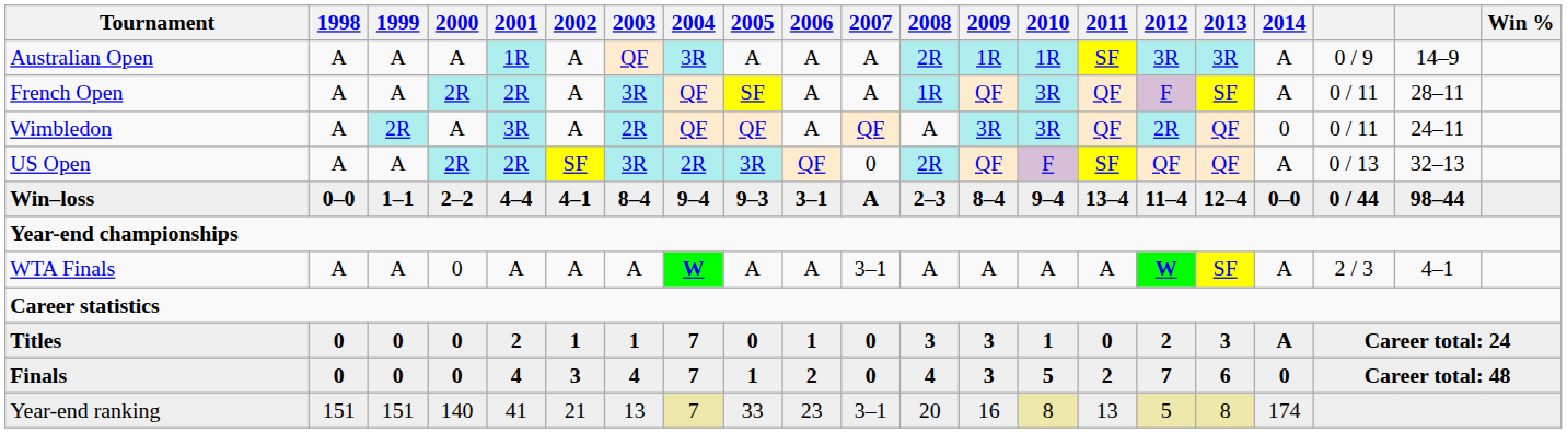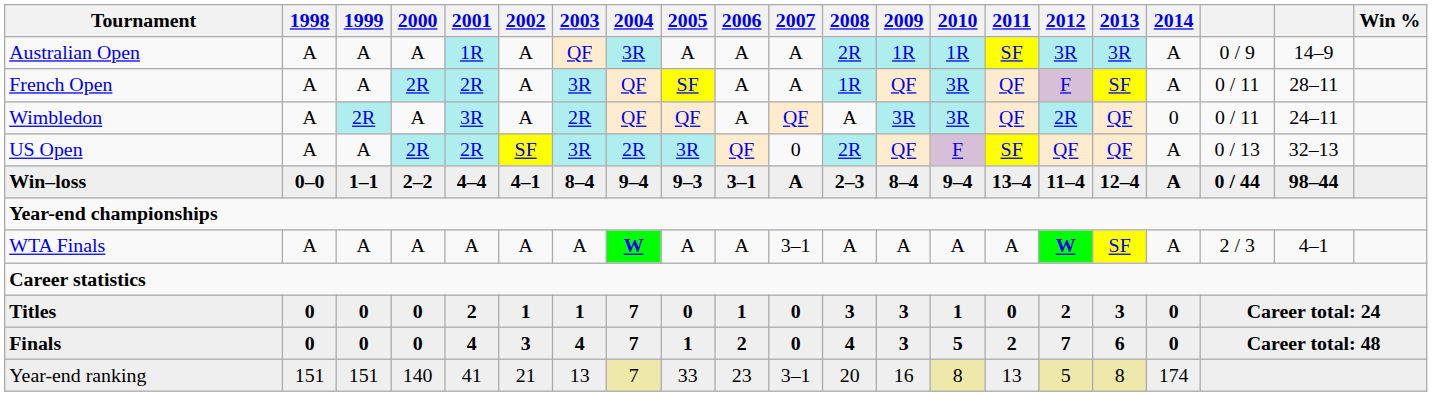 <table class="wikitable nowrap" style="text-align:center; font-size:97%">
 <tr>
 <th style="width:210px;">Tournament</th>
 <th style="width:35px"><a href='#'>1998</a></th>
 <th style="width:35px"><a href='#'>1999</a></th>
 <th style="width:35px"><a href='#'>2000</a></th>
 <th style="width:35px"><a href='#'>2001</a></th>
 <th style="width:35px"><a href='#'>2002</a></th>
 <th style="width:35px"><a href='#'>2003</a></th>
 <th style="width:35px"><a href='#'>2004</a></th>
 <th style="width:35px"><a href='#'>2005</a></th>
 <th style="width:35px"><a href='#'>2006</a></th>
 <th style="width:35px"><a href='#'>2007</a></th>
 <th style="width:35px"><a href='#'>2008</a></th>
 <th style="width:35px"><a href='#'>2009</a></th>
 <th style="width:35px"><a href='#'>2010</a></th>
 <th style="width:35px"><a href='#'>2011</a></th>
 <th style="width:35px"><a href='#'>2012</a></th>
 <th style="width:35px"><a href='#'>2013</a></th>
 <th style="width:35px"><a href='#'>2014</a></th>
 <th style="width:50px;"></th>
 <th style="width:55px;"></th>
 <th style="width:50px;">Win %</th>
 </tr>
 <tr>
 <td align=left><a href='#'>Australian Open</a></td>
 <td>A</td>
 <td>A</td>
 <td>A</td>
 <td bgcolor=afeeee><a href='#'>1R</a></td>
 <td>A</td>
 <td bgcolor=ffebcd><a href='#'>QF</a></td>
 <td bgcolor=afeeee><a href='#'>3R</a></td>
 <td>A</td>
 <td>A</td>
 <td>A</td>
 <td bgcolor=afeeee><a href='#'>2R</a></td>
 <td bgcolor=afeeee><a href='#'>1R</a></td>
 <td bgcolor=afeeee><a href='#'>1R</a></td>
 <td bgcolor=yellow><a href='#'>SF</a></td>
 <td bgcolor=afeeee><a href='#'>3R</a></td>
 <td bgcolor=afeeee><a href='#'>3R</a></td>
 <td>A</td>
 <td>0 / 9</td>
 <td>14–9</td>
 <td></td>
 </tr>
 <tr>
 <td align=left><a href='#'>French Open</a></td>
 <td>A</td>
 <td>A</td>
 <td bgcolor=afeeee><a href='#'>2R</a></td>
 <td bgcolor=afeeee><a href='#'>2R</a></td>
 <td>A</td>
 <td bgcolor=afeeee><a href='#'>3R</a></td>
 <td bgcolor=ffebcd><a href='#'>QF</a></td>
 <td bgcolor=yellow><a href='#'>SF</a></td>
 <td>A</td>
 <td>A</td>
 <td bgcolor=afeeee><a href='#'>1R</a></td>
 <td bgcolor=ffebcd><a href='#'>QF</a></td>
 <td bgcolor=afeeee><a href='#'>3R</a></td>
 <td bgcolor=ffebcd><a href='#'>QF</a></td>
 <td bgcolor=thistle><a href='#'>F</a></td>
 <td bgcolor=yellow><a href='#'>SF</a></td>
 <td>A</td>
 <td>0 / 11</td>
 <td>28–11</td>
 <td></td>
 </tr>
 <tr>
 <td align=left><a href='#'>Wimbledon</a></td>
 <td>A</td>
 <td bgcolor=afeeee><a href='#'>2R</a></td>
 <td>A</td>
 <td bgcolor=afeeee><a href='#'>3R</a></td>
 <td>A</td>
 <td bgcolor=afeeee><a href='#'>2R</a></td>
 <td bgcolor=ffebcd><a href='#'>QF</a></td>
 <td bgcolor=ffebcd><a href='#'>QF</a></td>
 <td>A</td>
 <td bgcolor=ffebcd><a href='#'>QF</a></td>
 <td>A</td>
 <td bgcolor=afeeee><a href='#'>3R</a></td>
 <td bgcolor=afeeee><a href='#'>3R</a></td>
 <td bgcolor=ffebcd><a href='#'>QF</a></td>
 <td bgcolor=afeeee><a href='#'>2R</a></td>
 <td bgcolor=ffebcd><a href='#'>QF</a></td>
 <td>0</td>
 <td>0 / 11</td>
 <td>24–11</td>
 <td></td>
 </tr>
 <tr>
 <td align=left><a href='#'>US Open</a></td>
 <td>A</td>
 <td>A</td>
 <td bgcolor=afeeee><a href='#'>2R</a></td>
 <td bgcolor=afeeee><a href='#'>2R</a></td>
 <td bgcolor=yellow><a href='#'>SF</a></td>
 <td bgcolor=afeeee><a href='#'>3R</a></td>
 <td bgcolor=afeeee><a href='#'>2R</a></td>
 <td bgcolor=afeeee><a href='#'>3R</a></td>
 <td bgcolor=ffebcd><a href='#'>QF</a></td>
 <td>0</td>
 <td bgcolor=afeeee><a href='#'>2R</a></td>
 <td bgcolor=ffebcd><a href='#'>QF</a></td>
 <td bgcolor=thistle><a href='#'>F</a></td>
 <td bgcolor=yellow><a href='#'>SF</a></td>
 <td bgcolor=ffebcd><a href='#'>QF</a></td>
 <td bgcolor=ffebcd><a href='#'>QF</a></td>
 <td>A</td>
 <td>0 / 13</td>
 <td>32–13</td>
 <td></td>
 </tr>
 <tr style="font-weight:bold; background:#efefef;">
 <td bgcolor="#EFEFEF" align="left">Win–loss</td>
 <td>0–0</td>
 <td>1–1</td>
 <td>2–2</td>
 <td>4–4</td>
 <td>4–1</td>
 <td>8–4</td>
 <td>9–4</td>
 <td>9–3</td>
 <td>3–1</td>
 <td>A</td>
 <td>2–3</td>
 <td>8–4</td>
 <td>9–4</td>
 <td>13–4</td>
 <td>11–4</td>
 <td>12–4</td>
-<td>0–0</td>
+<td>A</td>
 <td>0 / 44</td>
 <td>98–44</td>
 <td></td>
 </tr>
 <tr>
 <td colspan="21" align="left"><strong>Year-end championships</strong></td>
 </tr>
 <tr>
 <td align="left"><a href='#'>WTA Finals</a></td>
 <td>A</td>
 <td>A</td>
-<td>0</td>
+<td>A</td>
 <td>A</td>
 <td>A</td>
 <td>A</td>
 <td bgcolor="lime"><strong><a href='#'>W</a></strong></td>
 <td>A</td>
 <td>A</td>
 <td>3–1</td>
 <td>A</td>
 <td>A</td>
 <td>A</td>
 <td>A</td>
 <td bgcolor="lime"><strong><a href='#'>W</a></strong></td>
 <td bgcolor=yellow><a href='#'>SF</a></td>
 <td>A</td>
 <td>2 / 3</td>
 <td>4–1</td>
 <td></td>
 </tr>
 <tr>
 <td colspan="21" align="left"><strong>Career statistics</strong></td>
 </tr>
 <tr style="background:#efefef; font-weight:bold;">
 <td style="text-align:left">Titles</td>
 <td>0</td>
 <td>0</td>
 <td>0</td>
 <td>2</td>
 <td>1</td>
 <td>1</td>
 <td>7</td>
 <td>0</td>
 <td>1</td>
 <td>0</td>
 <td>3</td>
 <td>3</td>
 <td>1</td>
 <td>0</td>
 <td>2</td>
 <td>3</td>
-<td>A</td>
+<td>0</td>
 <td colspan="3">Career total: 24</td>
 </tr>
 <tr style="background:#efefef; font-weight:bold;">
 <td style="text-align:left">Finals</td>
 <td>0</td>
 <td>0</td>
 <td>0</td>
 <td>4</td>
 <td>3</td>
 <td>4</td>
 <td>7</td>
 <td>1</td>
 <td>2</td>
 <td>0</td>
 <td>4</td>
 <td>3</td>
 <td>5</td>
 <td>2</td>
 <td>7</td>
 <td>6</td>
 <td>0</td>
 <td colspan="3">Career total: 48</td>
 </tr>
 <tr style="background:#efefef;">
 <td align="left">Year-end ranking</td>
 <td>151</td>
 <td>151</td>
 <td>140</td>
 <td>41</td>
 <td>21</td>
 <td>13</td>
 <td bgcolor="EEE8AA">7</td>
 <td>33</td>
 <td>23</td>
 <td>3–1</td>
 <td>20</td>
 <td>16</td>
 <td bgcolor="EEE8AA">8</td>
 <td>13</td>
 <td bgcolor="EEE8AA">5</td>
 <td bgcolor="EEE8AA">8</td>
 <td>174</td>
 <td colspan="3"></td>
 </tr>
 </table>
